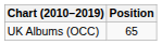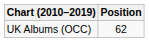 <table class="wikitable">
 <tr>
 <th scope="col">Chart (2010–2019)</th>
 <th scope="col">Position</th>
 </tr>
 <tr>
 <td>UK Albums (OCC)</td>
-<td style="text-align:center;">65</td>
+<td style="text-align:center;">62</td>
 </tr>
 </table>
